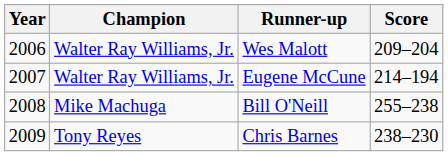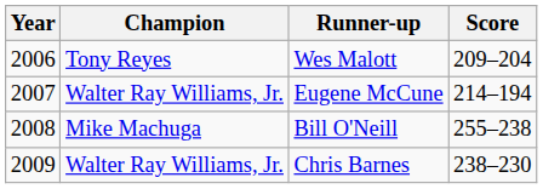 <table class="wikitable">
 <tr>
 <th>Year</th>
 <th>Champion</th>
 <th>Runner-up</th>
 <th>Score</th>
 </tr>
 <tr>
 <td>2006</td>
-<td><a href='#'>Walter Ray Williams, Jr.</a></td>
+<td><a href='#'>Tony Reyes</a></td>
 <td><a href='#'>Wes Malott</a></td>
 <td>209–204</td>
 </tr>
 <tr>
 <td>2007</td>
 <td><a href='#'>Walter Ray Williams, Jr.</a></td>
 <td><a href='#'>Eugene McCune</a></td>
 <td>214–194</td>
 </tr>
 <tr>
 <td>2008</td>
 <td><a href='#'>Mike Machuga</a></td>
 <td><a href='#'>Bill O'Neill</a></td>
 <td>255–238</td>
 </tr>
 <tr>
 <td>2009</td>
-<td><a href='#'>Tony Reyes</a></td>
+<td><a href='#'>Walter Ray Williams, Jr.</a></td>
 <td><a href='#'>Chris Barnes</a></td>
 <td>238–230</td>
 </tr>
 </table>
